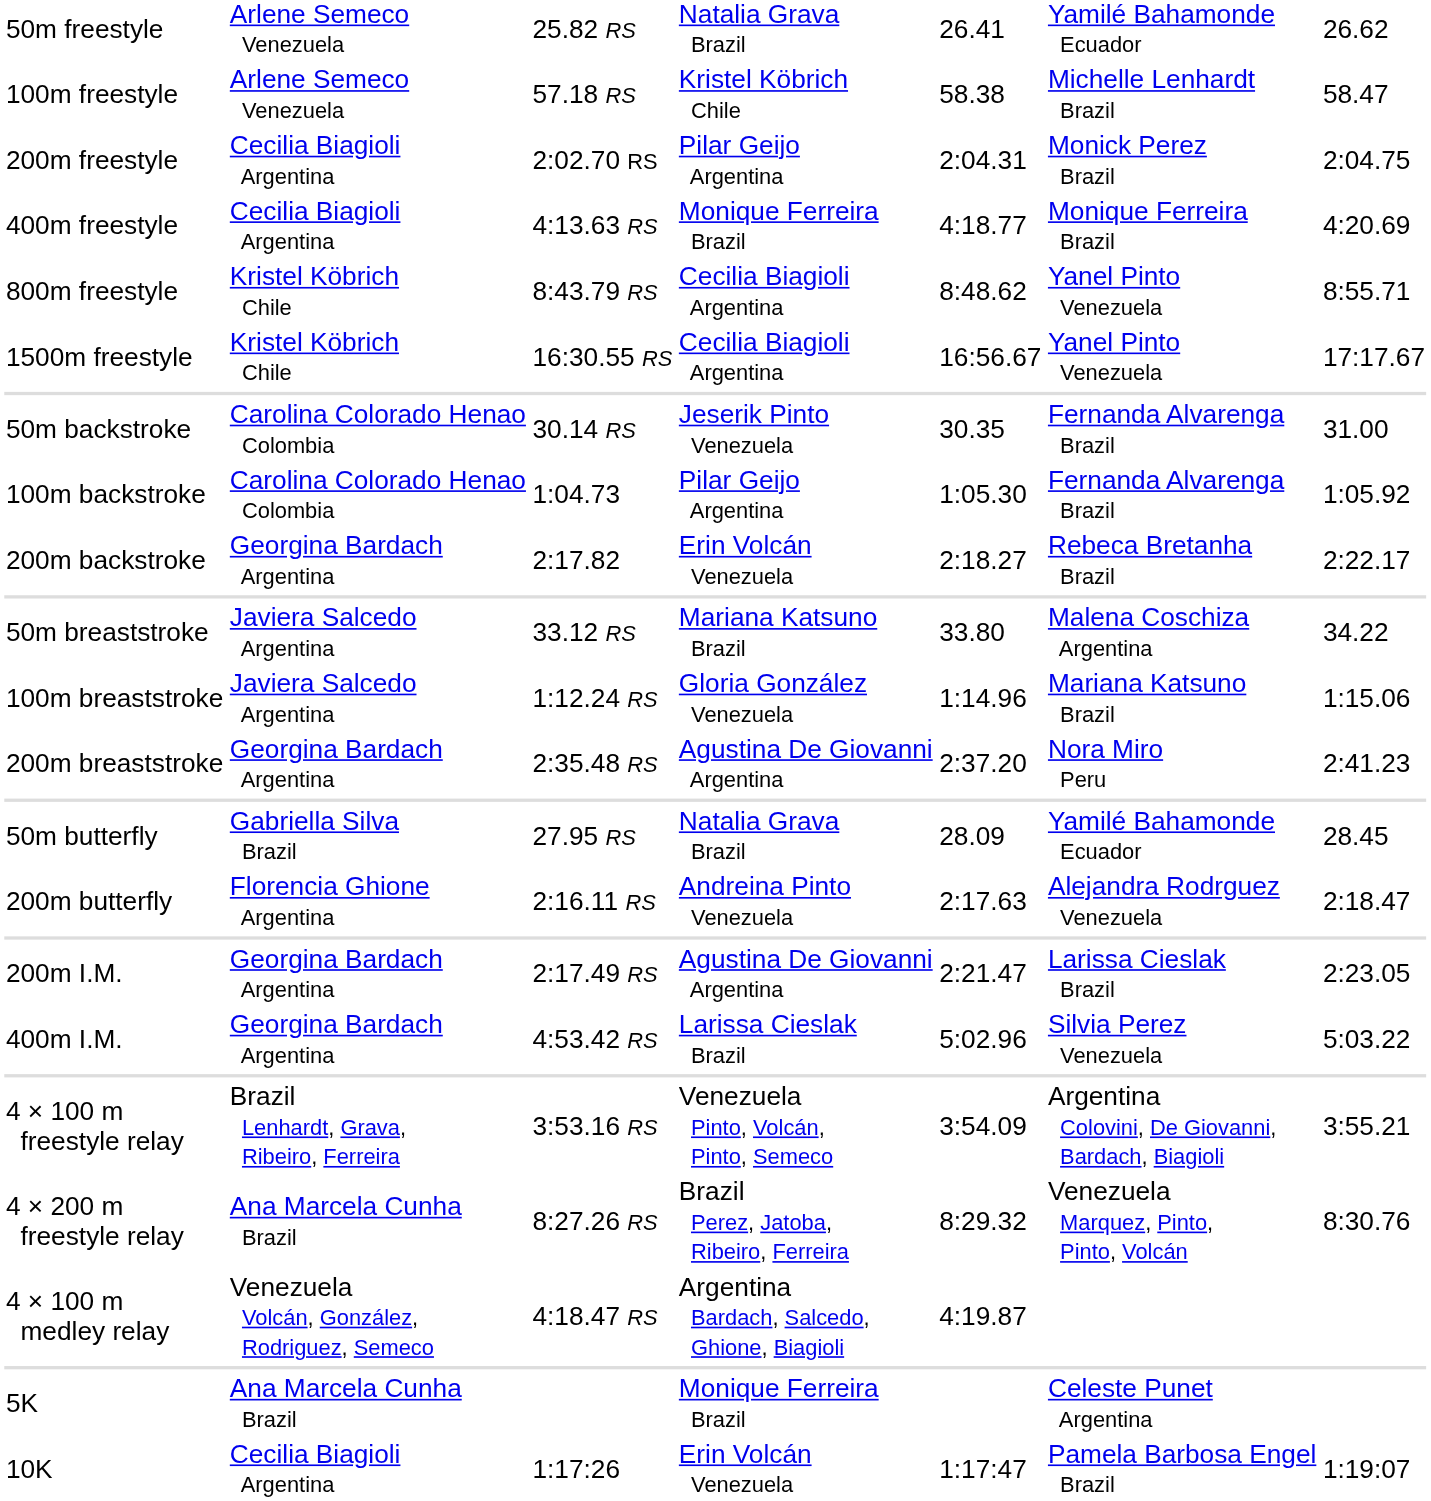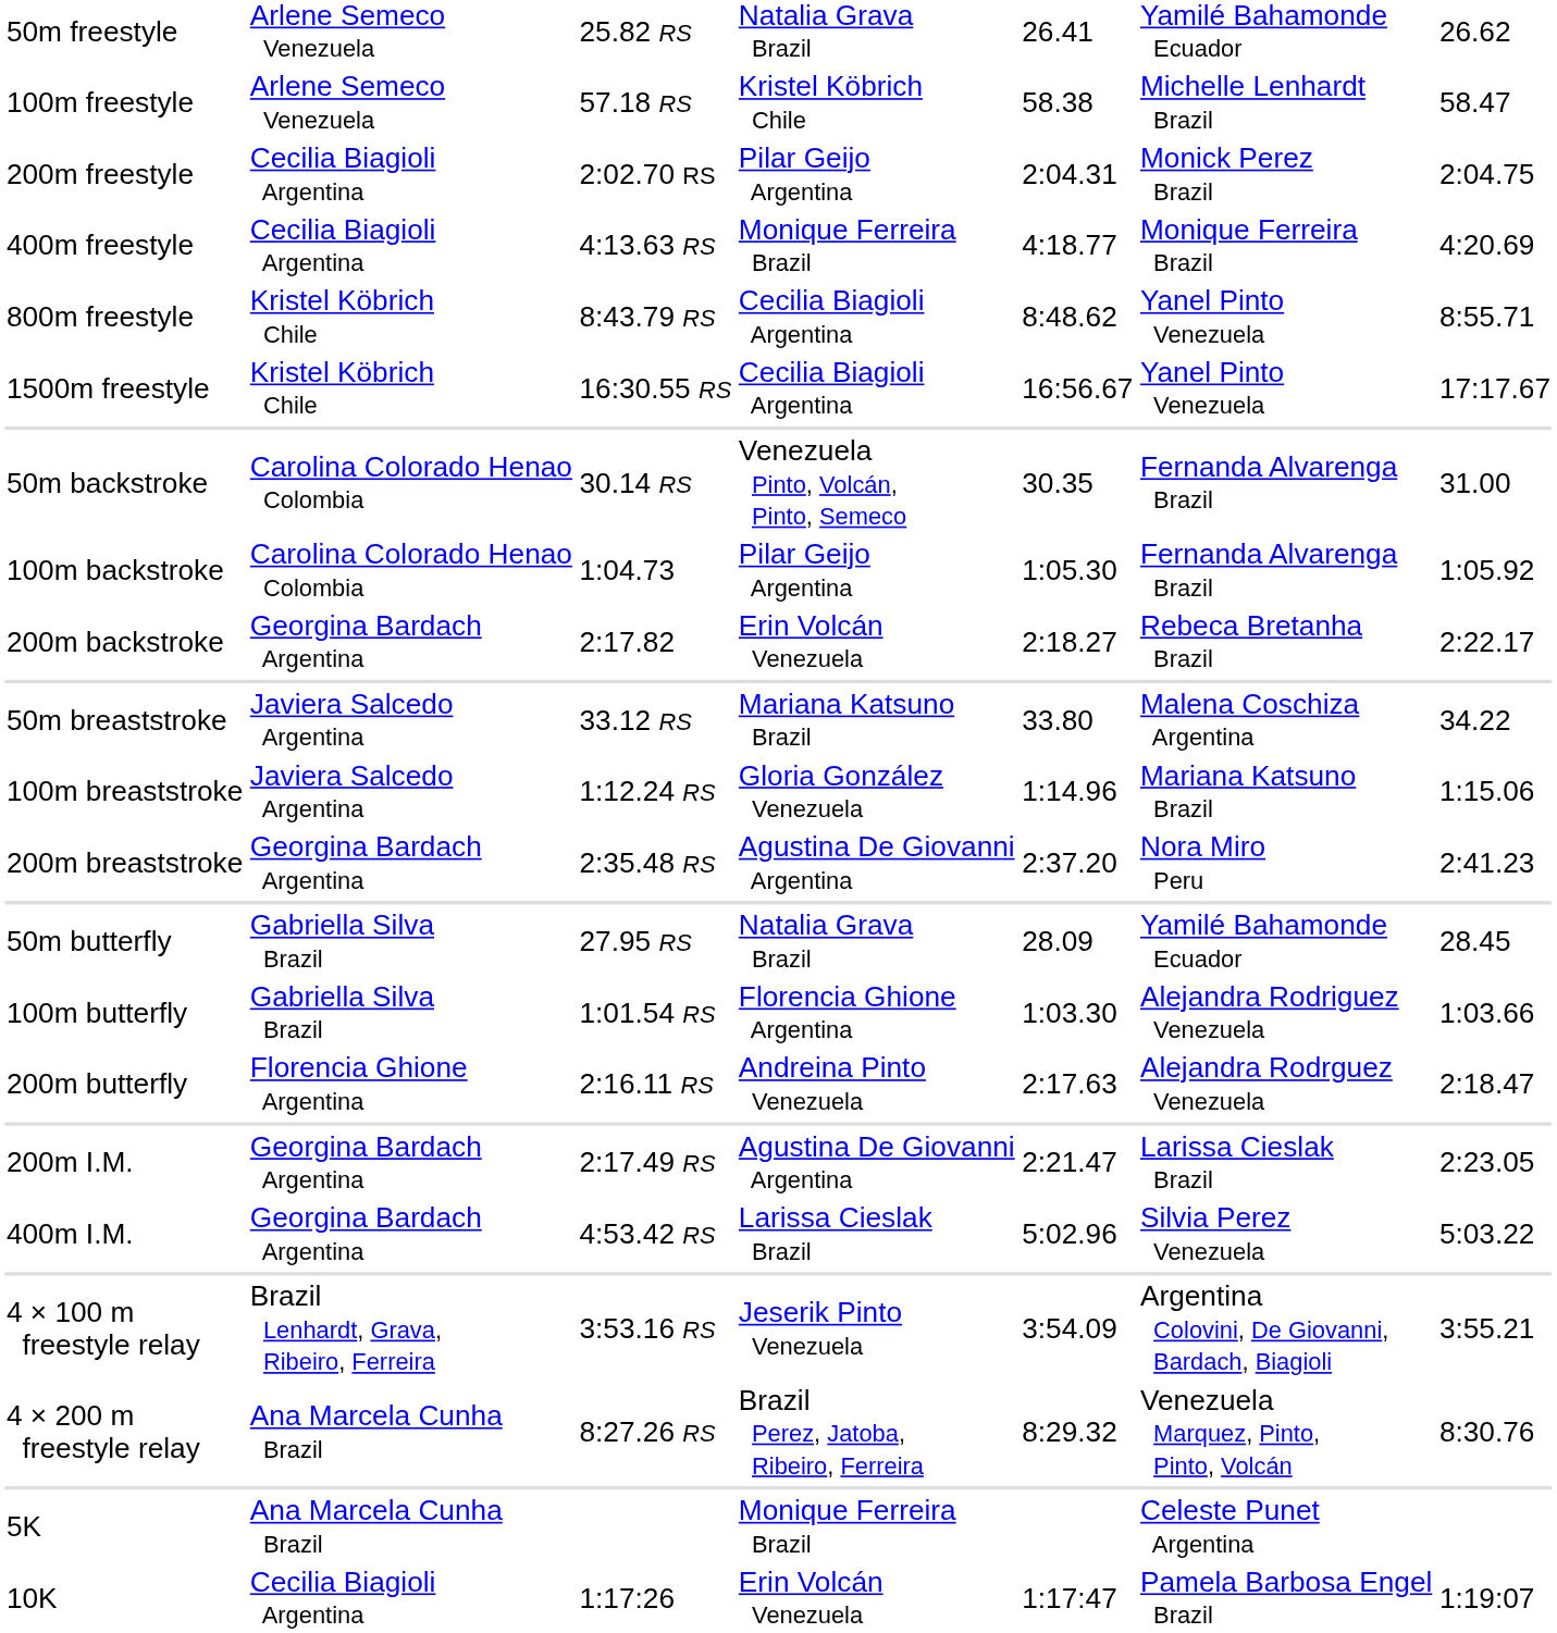 <table>
 <tr>
 <td>50m freestyle</td>
 <td><a href='#'>Arlene Semeco</a> <small><br>    Venezuela</small></td>
 <td>25.82 <small><em>RS</em></small></td>
 <td><a href='#'>Natalia Grava</a> <small><br>    Brazil</small></td>
 <td>26.41</td>
 <td><a href='#'>Yamilé Bahamonde</a> <small><br>    Ecuador</small></td>
 <td>26.62</td>
 </tr>
 <tr>
 <td>100m freestyle</td>
 <td><a href='#'>Arlene Semeco</a> <small><br>    Venezuela</small></td>
 <td>57.18 <small><em>RS</em></small></td>
 <td><a href='#'>Kristel Köbrich</a> <small><br>    Chile</small></td>
 <td>58.38</td>
 <td><a href='#'>Michelle Lenhardt</a> <small><br>    Brazil</small></td>
 <td>58.47</td>
 </tr>
 <tr>
 <td>200m freestyle</td>
 <td><a href='#'>Cecilia Biagioli</a> <small><br>    Argentina</small></td>
 <td>2:02.70 <small>RS</small></td>
 <td><a href='#'>Pilar Geijo</a> <small><br>    Argentina</small></td>
 <td>2:04.31</td>
 <td><a href='#'>Monick Perez</a> <small><br>    Brazil</small></td>
 <td>2:04.75</td>
 </tr>
 <tr>
 <td>400m freestyle</td>
 <td><a href='#'>Cecilia Biagioli</a> <small><br>    Argentina</small></td>
 <td>4:13.63 <small><em>RS</em></small></td>
 <td><a href='#'>Monique Ferreira</a> <small><br>    Brazil</small></td>
 <td>4:18.77</td>
 <td><a href='#'>Monique Ferreira</a> <small><br>    Brazil</small></td>
 <td>4:20.69</td>
 </tr>
 <tr>
 <td>800m freestyle</td>
 <td><a href='#'>Kristel Köbrich</a> <small><br>    Chile</small></td>
 <td>8:43.79 <small><em>RS</em></small></td>
 <td><a href='#'>Cecilia Biagioli</a> <small><br>    Argentina</small></td>
 <td>8:48.62</td>
 <td><a href='#'>Yanel Pinto</a> <small><br>    Venezuela</small></td>
 <td>8:55.71</td>
 </tr>
 <tr>
 <td>1500m freestyle</td>
 <td><a href='#'>Kristel Köbrich</a> <small><br>    Chile</small></td>
 <td>16:30.55 <small><em>RS</em></small></td>
 <td><a href='#'>Cecilia Biagioli</a> <small><br>    Argentina</small></td>
 <td>16:56.67</td>
 <td><a href='#'>Yanel Pinto</a> <small><br>    Venezuela</small></td>
 <td>17:17.67</td>
 </tr>
 <tr bgcolor=#DDDDDD>
 <td colspan=7></td>
 </tr>
 <tr>
 <td>50m backstroke</td>
 <td><a href='#'>Carolina Colorado Henao</a> <small><br>    Colombia</small></td>
 <td>30.14 <small><em>RS</em></small></td>
-<td><a href='#'>Jeserik Pinto</a> <small><br>    Venezuela</small></td>
+<td> Venezuela <small><br>   <a href='#'>Pinto</a>, <a href='#'>Volcán</a>,<br>   <a href='#'>Pinto</a>, <a href='#'>Semeco</a>  </small></td>
 <td>30.35</td>
 <td><a href='#'>Fernanda Alvarenga</a> <small><br>    Brazil</small></td>
 <td>31.00</td>
 </tr>
 <tr>
 <td>100m backstroke</td>
 <td><a href='#'>Carolina Colorado Henao</a> <small><br>    Colombia</small></td>
 <td>1:04.73</td>
 <td><a href='#'>Pilar Geijo</a> <small><br>    Argentina</small></td>
 <td>1:05.30</td>
 <td><a href='#'>Fernanda Alvarenga</a> <small><br>    Brazil</small></td>
 <td>1:05.92</td>
 </tr>
 <tr>
 <td>200m backstroke</td>
 <td><a href='#'>Georgina Bardach</a> <small><br>    Argentina</small></td>
 <td>2:17.82</td>
 <td><a href='#'>Erin Volcán</a> <small><br>    Venezuela</small></td>
 <td>2:18.27</td>
 <td><a href='#'>Rebeca Bretanha</a> <small><br>    Brazil</small></td>
 <td>2:22.17</td>
 </tr>
 <tr bgcolor=#DDDDDD>
 <td colspan=7></td>
 </tr>
 <tr>
 <td>50m breaststroke</td>
 <td><a href='#'>Javiera Salcedo</a> <small><br>    Argentina</small></td>
 <td>33.12 <small><em>RS</em></small></td>
 <td><a href='#'>Mariana Katsuno</a> <small><br>    Brazil</small></td>
 <td>33.80</td>
 <td><a href='#'>Malena Coschiza</a> <small><br>    Argentina</small></td>
 <td>34.22</td>
 </tr>
 <tr>
 <td>100m breaststroke</td>
 <td><a href='#'>Javiera Salcedo</a> <small><br>    Argentina</small></td>
 <td>1:12.24 <small><em>RS</em></small></td>
 <td><a href='#'>Gloria González</a> <small><br>    Venezuela</small></td>
 <td>1:14.96</td>
 <td><a href='#'>Mariana Katsuno</a> <small><br>    Brazil</small></td>
 <td>1:15.06</td>
 </tr>
 <tr>
 <td>200m breaststroke</td>
 <td><a href='#'>Georgina Bardach</a> <small><br>    Argentina</small></td>
 <td>2:35.48 <small><em>RS</em></small></td>
 <td><a href='#'>Agustina De Giovanni</a> <small><br>    Argentina</small></td>
 <td>2:37.20</td>
 <td><a href='#'>Nora Miro</a> <small><br>    Peru</small></td>
 <td>2:41.23</td>
 </tr>
 <tr bgcolor=#DDDDDD>
 <td colspan=7></td>
 </tr>
 <tr>
 <td>50m butterfly</td>
 <td><a href='#'>Gabriella Silva</a> <small><br>    Brazil</small></td>
 <td>27.95 <small><em>RS</em></small></td>
 <td><a href='#'>Natalia Grava</a> <small><br>    Brazil</small></td>
 <td>28.09</td>
 <td><a href='#'>Yamilé Bahamonde</a> <small><br>    Ecuador</small></td>
 <td>28.45</td>
 </tr>
 <tr>
+<td>100m butterfly</td>
+<td><a href='#'>Gabriella Silva</a> <small><br>    Brazil</small></td>
+<td>1:01.54 <small><em>RS</em></small></td>
+<td><a href='#'>Florencia Ghione</a> <small><br>    Argentina</small></td>
+<td>1:03.30</td>
+<td><a href='#'>Alejandra Rodriguez</a> <small><br>    Venezuela</small></td>
+<td>1:03.66</td>
+</tr>
+<tr>
 <td>200m butterfly</td>
 <td><a href='#'>Florencia Ghione</a> <small><br>    Argentina</small></td>
 <td>2:16.11 <small><em>RS</em></small></td>
 <td><a href='#'>Andreina Pinto</a> <small><br>    Venezuela</small></td>
 <td>2:17.63</td>
 <td><a href='#'>Alejandra Rodrguez</a> <small><br>    Venezuela</small></td>
 <td>2:18.47</td>
 </tr>
 <tr bgcolor=#DDDDDD>
 <td colspan=7></td>
 </tr>
 <tr>
 <td>200m I.M.</td>
 <td><a href='#'>Georgina Bardach</a> <small><br>    Argentina</small></td>
 <td>2:17.49 <small><em>RS</em></small></td>
 <td><a href='#'>Agustina De Giovanni</a> <small><br>    Argentina</small></td>
 <td>2:21.47</td>
 <td><a href='#'>Larissa Cieslak</a> <small><br>    Brazil</small></td>
 <td>2:23.05</td>
 </tr>
 <tr>
 <td>400m I.M.</td>
 <td><a href='#'>Georgina Bardach</a> <small><br>    Argentina</small></td>
 <td>4:53.42 <small><em>RS</em></small></td>
 <td><a href='#'>Larissa Cieslak</a> <small><br>    Brazil</small></td>
 <td>5:02.96</td>
 <td><a href='#'>Silvia Perez</a> <small><br>    Venezuela</small></td>
 <td>5:03.22</td>
 </tr>
 <tr bgcolor=#DDDDDD>
 <td colspan=7></td>
 </tr>
 <tr>
 <td>4 × 100 m <br>  freestyle relay</td>
 <td> Brazil <small><br>   <a href='#'>Lenhardt</a>, <a href='#'>Grava</a>,<br>   <a href='#'>Ribeiro</a>, <a href='#'>Ferreira</a>  </small></td>
 <td>3:53.16 <small><em>RS</em></small></td>
-<td> Venezuela <small><br>   <a href='#'>Pinto</a>, <a href='#'>Volcán</a>,<br>   <a href='#'>Pinto</a>, <a href='#'>Semeco</a>  </small></td>
+<td><a href='#'>Jeserik Pinto</a> <small><br>    Venezuela</small></td>
 <td>3:54.09</td>
 <td> Argentina <small><br>   <a href='#'>Colovini</a>, <a href='#'>De Giovanni</a>,<br>   <a href='#'>Bardach</a>, <a href='#'>Biagioli</a>  </small></td>
 <td>3:55.21</td>
 </tr>
 <tr>
 <td>4 × 200 m <br>  freestyle relay</td>
 <td><a href='#'>Ana Marcela Cunha</a> <small><br>    Brazil</small></td>
 <td>8:27.26 <small><em>RS</em></small></td>
 <td> Brazil <small><br>   <a href='#'>Perez</a>, <a href='#'>Jatoba</a>,<br>   <a href='#'>Ribeiro</a>, <a href='#'>Ferreira</a>  </small></td>
 <td>8:29.32</td>
 <td> Venezuela <small><br>   <a href='#'>Marquez</a>, <a href='#'>Pinto</a>,<br>   <a href='#'>Pinto</a>, <a href='#'>Volcán</a>  </small></td>
 <td>8:30.76</td>
-</tr>
-<tr>
-<td>4 × 100 m <br>  medley relay</td>
-<td> Venezuela <small><br>   <a href='#'>Volcán</a>, <a href='#'>González</a>,<br>   <a href='#'>Rodriguez</a>, <a href='#'>Semeco</a>  </small></td>
-<td>4:18.47 <small><em>RS</em></small></td>
-<td> Argentina <small><br>   <a href='#'>Bardach</a>, <a href='#'>Salcedo</a>,<br>   <a href='#'>Ghione</a>, <a href='#'>Biagioli</a>  </small></td>
-<td>4:19.87</td>
-<td></td>
-<td></td>
 </tr>
 <tr bgcolor=#DDDDDD>
 <td colspan=7></td>
 </tr>
 <tr>
 <td>5K</td>
 <td><a href='#'>Ana Marcela Cunha</a> <small><br>    Brazil</small></td>
 <td></td>
 <td><a href='#'>Monique Ferreira</a> <small><br>    Brazil</small></td>
 <td></td>
 <td><a href='#'>Celeste Punet</a> <small><br>    Argentina</small></td>
 <td></td>
 </tr>
 <tr>
 <td>10K</td>
 <td><a href='#'>Cecilia Biagioli</a> <small><br>    Argentina</small></td>
 <td>1:17:26</td>
 <td><a href='#'>Erin Volcán</a> <small><br>    Venezuela</small></td>
 <td>1:17:47</td>
 <td><a href='#'>Pamela Barbosa Engel</a> <small><br>    Brazil</small></td>
 <td>1:19:07</td>
 </tr>
 <tr>
 </tr>
 </table>
